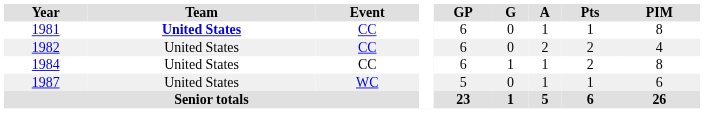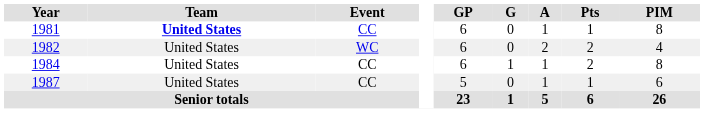 <table border="0" cellpadding="1" cellspacing="0" style="text-align:center; width:50em">
 <tr ALIGN="center" bgcolor="#e0e0e0">
 <th>Year</th>
 <th>Team</th>
 <th>Event</th>
 <th rowspan="99" bgcolor="#ffffff"> </th>
 <th>GP</th>
 <th>G</th>
 <th>A</th>
 <th>Pts</th>
 <th>PIM</th>
 </tr>
 <tr>
 <td><a href='#'>1981</a></td>
 <td><strong><a href='#'>United States</a></strong></td>
 <td><a href='#'>CC</a></td>
 <td>6</td>
 <td>0</td>
 <td>1</td>
 <td>1</td>
 <td>8</td>
 </tr>
 <tr bgcolor="#f0f0f0">
 <td><a href='#'>1982</a></td>
 <td>United States</td>
-<td><a href='#'>CC</a></td>
+<td><a href='#'>WC</a></td>
 <td>6</td>
 <td>0</td>
 <td>2</td>
 <td>2</td>
 <td>4</td>
 </tr>
 <tr>
 <td><a href='#'>1984</a></td>
 <td>United States</td>
 <td>CC</td>
 <td>6</td>
 <td>1</td>
 <td>1</td>
 <td>2</td>
 <td>8</td>
 </tr>
 <tr bgcolor="#f0f0f0">
 <td><a href='#'>1987</a></td>
 <td>United States</td>
-<td><a href='#'>WC</a></td>
+<td>CC</td>
 <td>5</td>
 <td>0</td>
 <td>1</td>
 <td>1</td>
 <td>6</td>
 </tr>
 <tr bgcolor="#e0e0e0">
 <th colspan=3>Senior totals</th>
 <th>23</th>
 <th>1</th>
 <th>5</th>
 <th>6</th>
 <th>26</th>
 </tr>
 </table>
